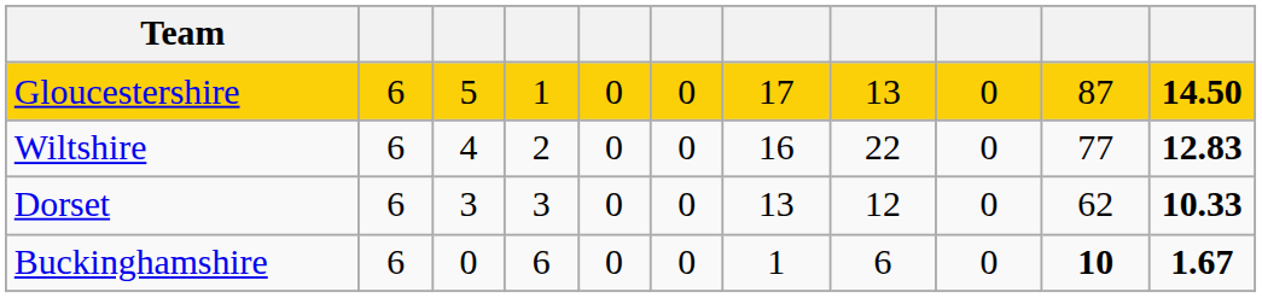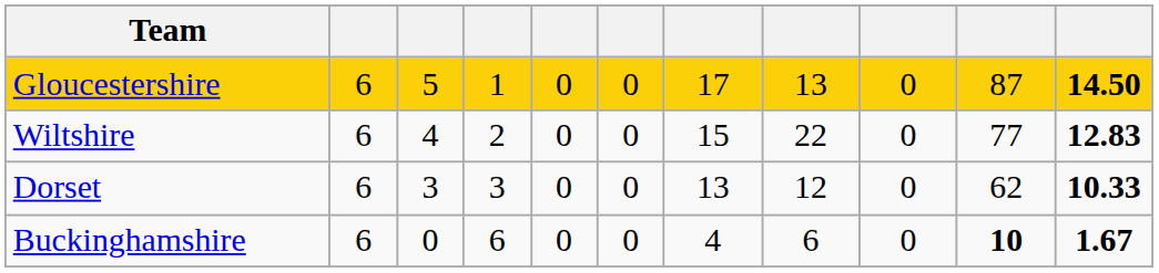 <table class="wikitable" style="text-align:center">
 <tr>
 <th width="150">Team</th>
 <th width="25"></th>
 <th width="25"></th>
 <th width="25"></th>
 <th width="25"></th>
 <th width="25"></th>
 <th width="40"></th>
 <th width="40"></th>
 <th width="40"></th>
 <th width="40"></th>
 <th width="40"></th>
 </tr>
 <tr style="background:#fbd009">
 <td style="text-align:left"><a href='#'>Gloucestershire</a></td>
 <td>6</td>
 <td>5</td>
 <td>1</td>
 <td>0</td>
 <td>0</td>
 <td>17</td>
 <td>13</td>
 <td>0</td>
 <td>87</td>
 <td><strong>14.50</strong></td>
 </tr>
 <tr>
 <td style="text-align:left"><a href='#'>Wiltshire</a></td>
 <td>6</td>
 <td>4</td>
 <td>2</td>
 <td>0</td>
 <td>0</td>
-<td>16</td>
+<td>15</td>
 <td>22</td>
 <td>0</td>
 <td>77</td>
 <td><strong>12.83</strong></td>
 </tr>
 <tr>
 <td style="text-align:left"><a href='#'>Dorset</a></td>
 <td>6</td>
 <td>3</td>
 <td>3</td>
 <td>0</td>
 <td>0</td>
 <td>13</td>
 <td>12</td>
 <td>0</td>
 <td>62</td>
 <td><strong>10.33</strong></td>
 </tr>
 <tr>
 <td style="text-align:left"><a href='#'>Buckinghamshire</a></td>
 <td>6</td>
 <td>0</td>
 <td>6</td>
 <td>0</td>
 <td>0</td>
-<td>1</td>
+<td>4</td>
 <td>6</td>
 <td>0</td>
 <td><strong>10</strong></td>
 <td><strong>1.67</strong></td>
 </tr>
 </table>
